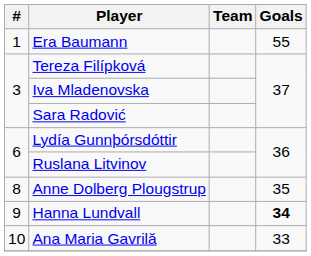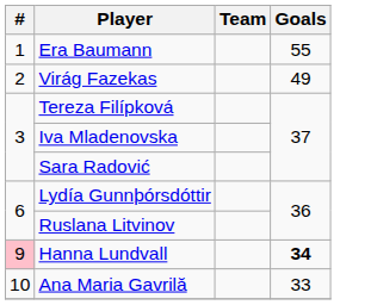 <table class="wikitable" style="text-align: center;">
 <tr>
 <th>#</th>
 <th>Player</th>
 <th>Team</th>
 <th>Goals</th>
 </tr>
 <tr>
 <td>1</td>
 <td align="left"><a href='#'>Era Baumann</a></td>
 <td align="left"></td>
 <td>55</td>
+</tr>
+<tr>
+<td>2</td>
+<td align="left"><a href='#'>Virág Fazekas</a></td>
+<td align="left"></td>
+<td>49</td>
 </tr>
 <tr>
 <td rowspan=3>3</td>
 <td align="left"><a href='#'>Tereza Filípková</a></td>
 <td align="left"></td>
 <td rowspan=3>37</td>
 </tr>
 <tr>
 <td align="left"><a href='#'>Iva Mladenovska</a></td>
 <td align="left"></td>
 </tr>
 <tr>
 <td align="left"><a href='#'>Sara Radović</a></td>
 <td align="left"></td>
 </tr>
 <tr>
 <td rowspan=2>6</td>
 <td align="left"><a href='#'>Lydía Gunnþórsdóttir</a></td>
 <td align="left"></td>
 <td rowspan=2>36</td>
 </tr>
 <tr>
 <td align="left"><a href='#'>Ruslana Litvinov</a></td>
 <td align="left"></td>
 </tr>
 <tr>
-<td>8</td>
-<td align="left"><a href='#'>Anne Dolberg Plougstrup</a></td>
-<td align="left"></td>
-<td>35</td>
-</tr>
-<tr>
-<td>9</td>
+<td style="background: pink;">9</td>
 <td align="left"><a href='#'>Hanna Lundvall</a></td>
 <td align="left"></td>
 <td><strong>34</strong></td>
 </tr>
 <tr>
 <td>10</td>
 <td align="left"><a href='#'>Ana Maria Gavrilă</a></td>
 <td align="left"></td>
 <td>33</td>
 </tr>
 <tr>
 </tr>
 </table>
